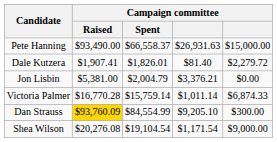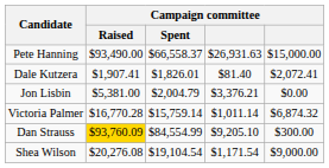 <table class="wikitable sortable" style="font-size:90%;text-align:center;">
 <tr>
 <th rowspan="2">Candidate</th>
 <th colspan="7">Campaign committee</th>
 </tr>
 <tr>
 <th>Raised</th>
 <th>Spent</th>
 <th data-sort-type=currency></th>
 <th></th>
 </tr>
 <tr>
 <td>Pete Hanning</td>
 <td>$93,490.00</td>
 <td>$66,558.37</td>
 <td>$26,931.63</td>
 <td>$15,000.00</td>
 </tr>
 <tr>
 <td>Dale Kutzera</td>
 <td>$1,907.41</td>
 <td>$1,826.01</td>
 <td>$81.40</td>
-<td>$2,279.72</td>
+<td>$2,072.41</td>
 </tr>
 <tr>
 <td>Jon Lisbin</td>
 <td>$5,381.00</td>
 <td>$2,004.79</td>
 <td>$3,376.21</td>
 <td>$0.00</td>
 </tr>
 <tr>
 <td>Victoria Palmer</td>
 <td>$16,770.28</td>
 <td>$15,759.14</td>
 <td>$1,011.14</td>
-<td>$6,874.33</td>
+<td>$6,874.32</td>
 </tr>
 <tr>
 <td>Dan Strauss</td>
 <td style="background: gold;">$93,760.09</td>
 <td>$84,554.99</td>
 <td>$9,205.10</td>
 <td>$300.00</td>
 </tr>
 <tr>
 <td>Shea Wilson</td>
 <td>$20,276.08</td>
 <td>$19,104.54</td>
 <td>$1,171.54</td>
 <td>$9,000.00</td>
 </tr>
 </table>
